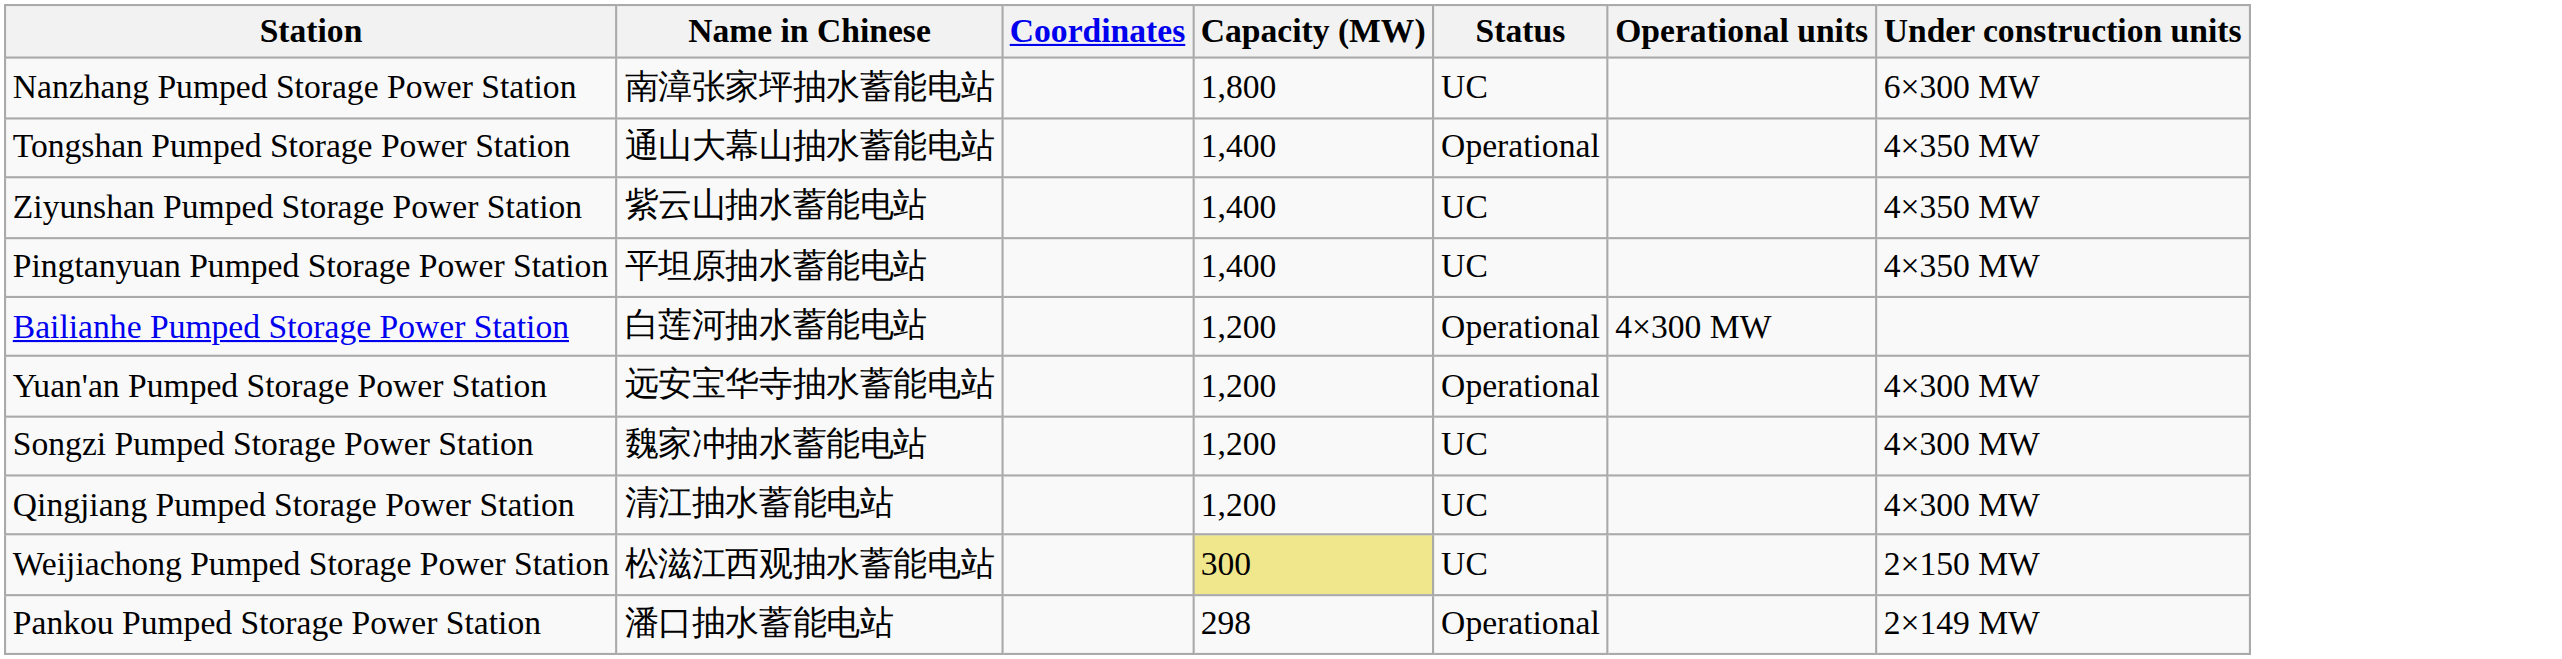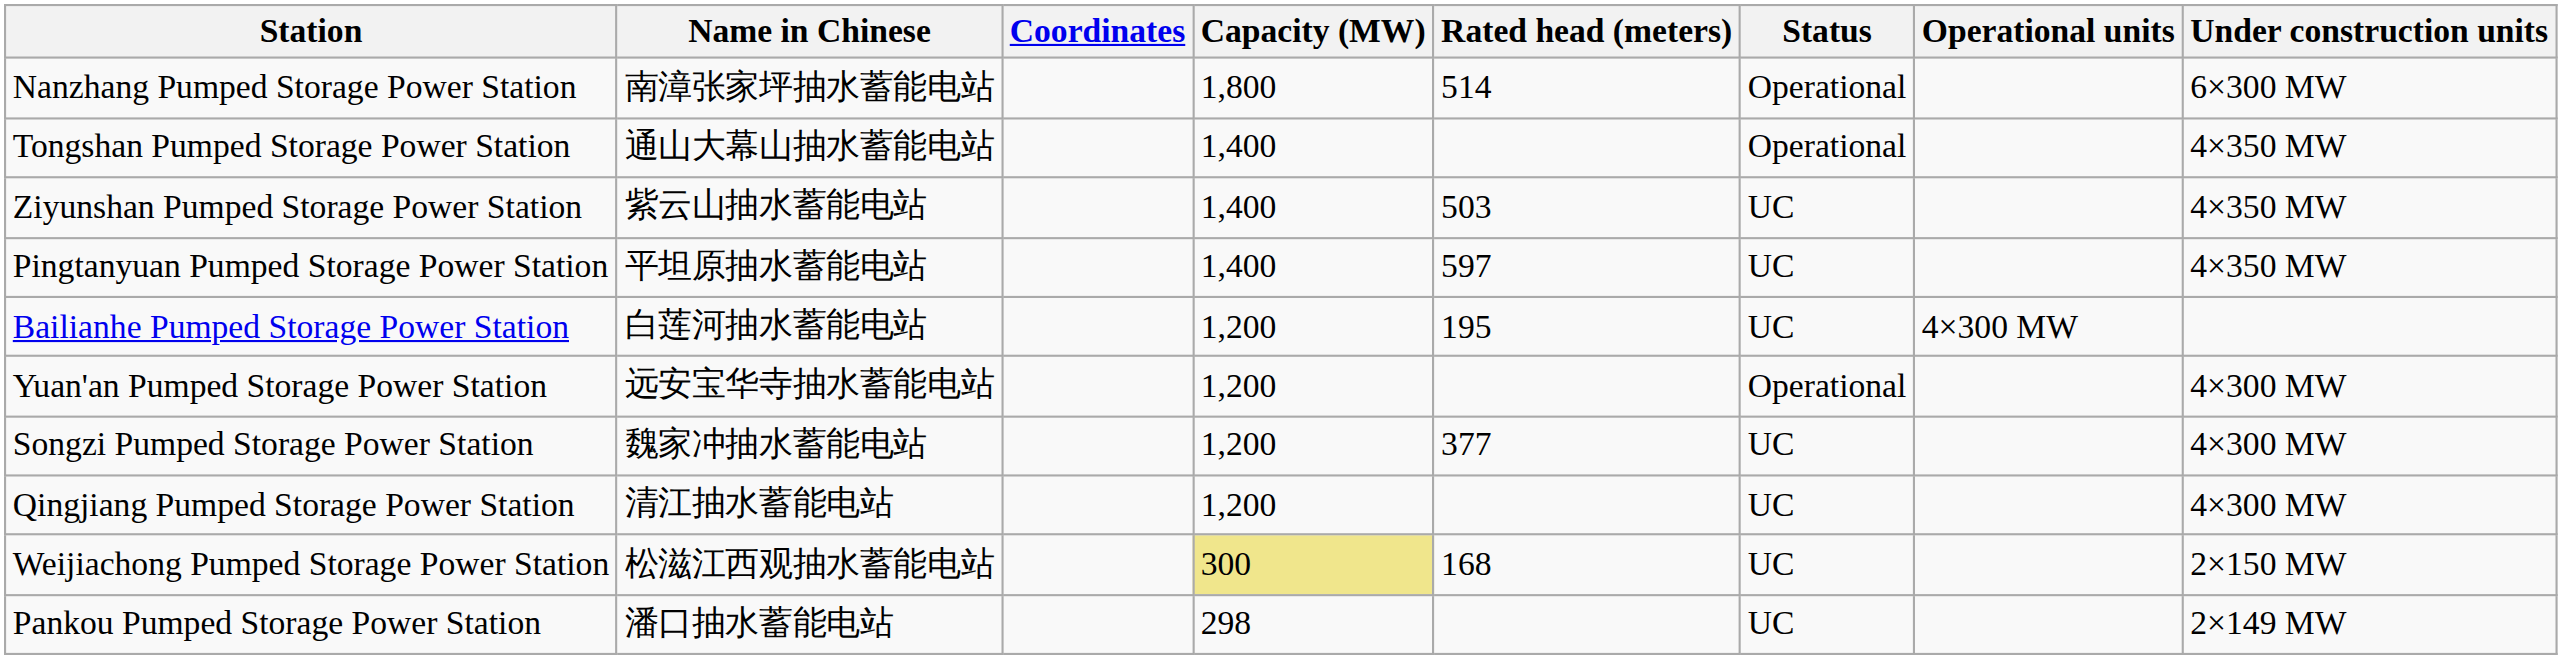 <table class="wikitable sortable">
 <tr>
 <th>Station</th>
 <th>Name in Chinese</th>
 <th><a href='#'>Coordinates</a></th>
 <th>Capacity (MW)</th>
+<th>Rated head (meters)</th>
 <th>Status</th>
 <th>Operational units</th>
 <th>Under construction units</th>
 </tr>
 <tr>
 <td>Nanzhang Pumped Storage Power Station</td>
 <td>南漳张家坪抽水蓄能电站</td>
 <td></td>
 <td>1,800</td>
-<td>UC</td>
+<td>514</td>
+<td>Operational</td>
 <td></td>
 <td>6×300 MW</td>
 </tr>
 <tr>
 <td>Tongshan Pumped Storage Power Station</td>
 <td>通山大幕山抽水蓄能电站</td>
 <td></td>
 <td>1,400</td>
+<td></td>
 <td>Operational</td>
 <td></td>
 <td>4×350 MW</td>
 </tr>
 <tr>
 <td>Ziyunshan Pumped Storage Power Station</td>
 <td>紫云山抽水蓄能电站</td>
 <td></td>
 <td>1,400</td>
+<td>503</td>
 <td>UC</td>
 <td></td>
 <td>4×350 MW</td>
 </tr>
 <tr>
 <td>Pingtanyuan Pumped Storage Power Station</td>
 <td>平坦原抽水蓄能电站</td>
 <td></td>
 <td>1,400</td>
+<td>597</td>
 <td>UC</td>
 <td></td>
 <td>4×350 MW</td>
 </tr>
 <tr>
 <td><a href='#'>Bailianhe Pumped Storage Power Station</a></td>
 <td>白莲河抽水蓄能电站</td>
 <td></td>
 <td>1,200</td>
-<td>Operational</td>
+<td>195</td>
+<td>UC</td>
 <td>4×300 MW</td>
 <td></td>
 </tr>
 <tr>
 <td>Yuan'an Pumped Storage Power Station</td>
 <td>远安宝华寺抽水蓄能电站</td>
 <td></td>
 <td>1,200</td>
+<td></td>
 <td>Operational</td>
 <td></td>
 <td>4×300 MW</td>
 </tr>
 <tr>
 <td>Songzi Pumped Storage Power Station</td>
 <td>魏家冲抽水蓄能电站</td>
 <td></td>
 <td>1,200</td>
+<td>377</td>
 <td>UC</td>
 <td></td>
 <td>4×300 MW</td>
 </tr>
 <tr>
 <td>Qingjiang Pumped Storage Power Station</td>
 <td>清江抽水蓄能电站</td>
 <td></td>
 <td>1,200</td>
+<td></td>
 <td>UC</td>
 <td></td>
 <td>4×300 MW</td>
 </tr>
 <tr>
 <td>Weijiachong Pumped Storage Power Station</td>
 <td>松滋江西观抽水蓄能电站</td>
 <td></td>
 <td style="background: khaki;">300</td>
+<td>168</td>
 <td>UC</td>
 <td></td>
 <td>2×150 MW</td>
 </tr>
 <tr>
 <td>Pankou Pumped Storage Power Station</td>
 <td>潘口抽水蓄能电站</td>
 <td></td>
 <td>298</td>
-<td>Operational</td>
+<td></td>
+<td>UC</td>
 <td></td>
 <td>2×149 MW</td>
 </tr>
 </table>
